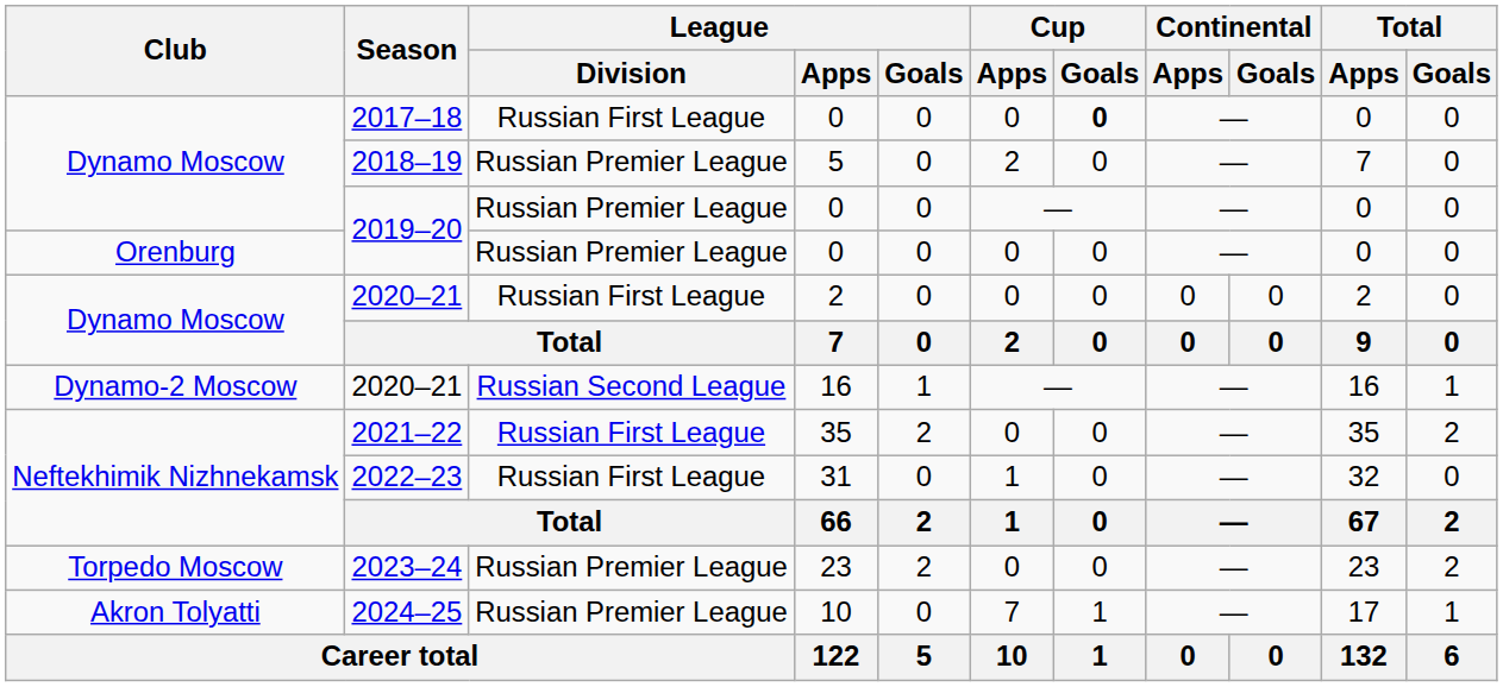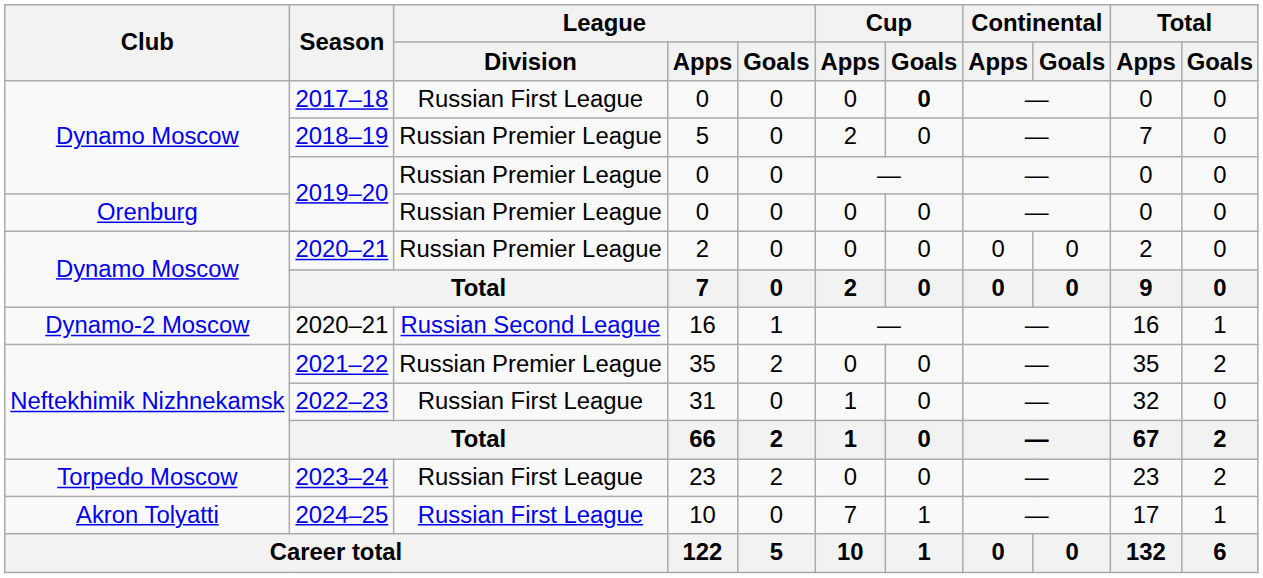 <table class="wikitable" style="text-align: center;">
 <tr>
 <th rowspan=2>Club</th>
 <th rowspan=2>Season</th>
 <th colspan=3>League</th>
 <th colspan=2>Cup</th>
 <th colspan=2>Continental</th>
 <th colspan=2>Total</th>
 </tr>
 <tr>
 <th>Division</th>
 <th>Apps</th>
 <th>Goals</th>
 <th>Apps</th>
 <th>Goals</th>
 <th>Apps</th>
 <th>Goals</th>
 <th>Apps</th>
 <th>Goals</th>
 </tr>
 <tr>
 <td rowspan=3><a href='#'>Dynamo Moscow</a></td>
 <td><a href='#'>2017–18</a></td>
 <td>Russian First League</td>
 <td>0</td>
 <td>0</td>
 <td>0</td>
 <td><strong>0</strong></td>
 <td colspan="2">—</td>
 <td>0</td>
 <td>0</td>
 </tr>
 <tr>
 <td><a href='#'>2018–19</a></td>
 <td>Russian Premier League</td>
 <td>5</td>
 <td>0</td>
 <td>2</td>
 <td>0</td>
 <td colspan="2">—</td>
 <td>7</td>
 <td>0</td>
 </tr>
 <tr>
 <td rowspan=2><a href='#'>2019–20</a></td>
 <td>Russian Premier League</td>
 <td>0</td>
 <td>0</td>
 <td colspan="2">—</td>
 <td colspan="2">—</td>
 <td>0</td>
 <td>0</td>
 </tr>
 <tr>
 <td><a href='#'>Orenburg</a></td>
 <td>Russian Premier League</td>
 <td>0</td>
 <td>0</td>
 <td>0</td>
 <td>0</td>
 <td colspan="2">—</td>
 <td>0</td>
 <td>0</td>
 </tr>
 <tr>
 <td rowspan=2><a href='#'>Dynamo Moscow</a></td>
 <td><a href='#'>2020–21</a></td>
-<td>Russian First League</td>
+<td>Russian Premier League</td>
 <td>2</td>
 <td>0</td>
 <td>0</td>
 <td>0</td>
 <td>0</td>
 <td>0</td>
 <td>2</td>
 <td>0</td>
 </tr>
 <tr>
 <th colspan=2>Total</th>
 <th>7</th>
 <th>0</th>
 <th>2</th>
 <th>0</th>
 <th>0</th>
 <th>0</th>
 <th>9</th>
 <th>0</th>
 </tr>
 <tr>
 <td><a href='#'>Dynamo-2 Moscow</a></td>
 <td>2020–21</td>
 <td><a href='#'>Russian Second League</a></td>
 <td>16</td>
 <td>1</td>
 <td colspan="2">—</td>
 <td colspan="2">—</td>
 <td>16</td>
 <td>1</td>
 </tr>
 <tr>
 <td rowspan="3"><a href='#'>Neftekhimik Nizhnekamsk</a></td>
 <td><a href='#'>2021–22</a></td>
-<td><a href='#'>Russian First League</a></td>
+<td>Russian Premier League</td>
 <td>35</td>
 <td>2</td>
 <td>0</td>
 <td>0</td>
 <td colspan="2">—</td>
 <td>35</td>
 <td>2</td>
 </tr>
 <tr>
 <td><a href='#'>2022–23</a></td>
 <td>Russian First League</td>
 <td>31</td>
 <td>0</td>
 <td>1</td>
 <td>0</td>
 <td colspan="2">—</td>
 <td>32</td>
 <td>0</td>
 </tr>
 <tr>
 <th colspan="2">Total</th>
 <th>66</th>
 <th>2</th>
 <th>1</th>
 <th>0</th>
 <th colspan="2">—</th>
 <th>67</th>
 <th>2</th>
 </tr>
 <tr>
 <td><a href='#'>Torpedo Moscow</a></td>
 <td><a href='#'>2023–24</a></td>
-<td>Russian Premier League</td>
+<td>Russian First League</td>
 <td>23</td>
 <td>2</td>
 <td>0</td>
 <td>0</td>
 <td colspan="2">—</td>
 <td>23</td>
 <td>2</td>
 </tr>
 <tr>
 <td><a href='#'>Akron Tolyatti</a></td>
 <td><a href='#'>2024–25</a></td>
-<td>Russian Premier League</td>
+<td><a href='#'>Russian First League</a></td>
 <td>10</td>
 <td>0</td>
 <td>7</td>
 <td>1</td>
 <td colspan="2">—</td>
 <td>17</td>
 <td>1</td>
 </tr>
 <tr>
 <th colspan="3">Career total</th>
 <th>122</th>
 <th>5</th>
 <th>10</th>
 <th>1</th>
 <th>0</th>
 <th>0</th>
 <th>132</th>
 <th>6</th>
 </tr>
 </table>
